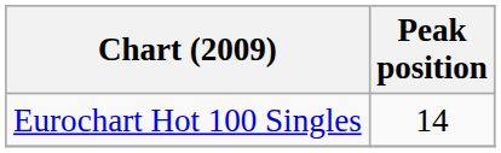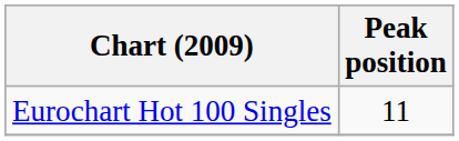 <table class="wikitable sortable">
 <tr>
 <th>Chart (2009)</th>
 <th>Peak <br>position</th>
 </tr>
 <tr>
 <td><a href='#'>Eurochart Hot 100 Singles</a></td>
-<td align="center">14</td>
+<td align="center">11</td>
 </tr>
 <tr>
 </tr>
 </table>
